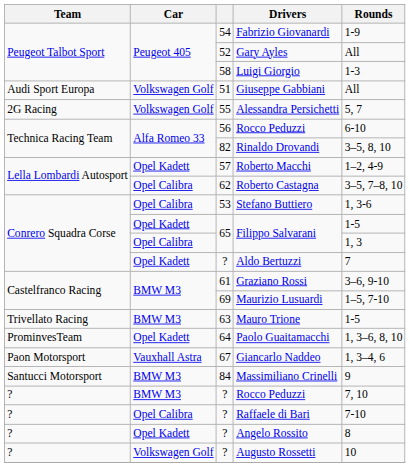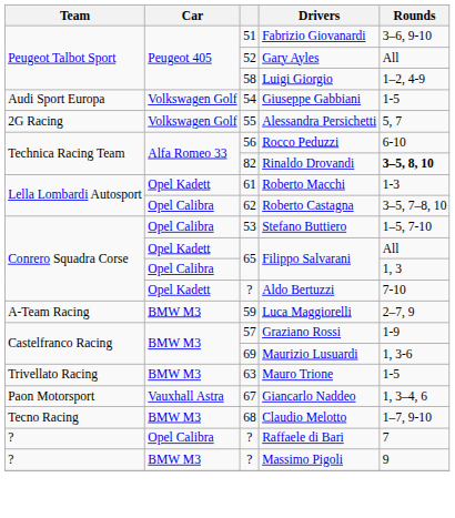 <table class="wikitable" style="font-size: 85%">
 <tr>
 <th>Team</th>
 <th>Car</th>
 <th></th>
 <th>Drivers</th>
 <th>Rounds</th>
 </tr>
 <tr>
 <td rowspan=3> <a href='#'>Peugeot Talbot Sport</a></td>
 <td rowspan=3><a href='#'>Peugeot 405</a></td>
-<td align=center>54</td>
+<td align=center>51</td>
 <td> <a href='#'>Fabrizio Giovanardi</a></td>
-<td>1-9</td>
+<td>3–6, 9-10</td>
 </tr>
 <tr>
 <td align=center>52</td>
 <td> <a href='#'>Gary Ayles</a></td>
 <td>All</td>
 </tr>
 <tr>
 <td align=center>58</td>
 <td> <a href='#'>Luigi Giorgio</a></td>
-<td>1-3</td>
+<td>1–2, 4-9</td>
 </tr>
 <tr>
 <td> Audi Sport Europa</td>
 <td><a href='#'>Volkswagen Golf</a></td>
-<td align=center>51</td>
+<td align=center>54</td>
 <td> <a href='#'>Giuseppe Gabbiani</a></td>
-<td>All</td>
+<td>1-5</td>
 </tr>
 <tr>
 <td> 2G Racing</td>
 <td><a href='#'>Volkswagen Golf</a></td>
 <td align=center>55</td>
 <td> <a href='#'>Alessandra Persichetti</a></td>
 <td>5, 7</td>
 </tr>
 <tr>
 <td rowspan=2> Technica Racing Team</td>
 <td rowspan=2><a href='#'>Alfa Romeo 33</a></td>
 <td align=center>56</td>
 <td> <a href='#'>Rocco Peduzzi</a></td>
 <td>6-10</td>
 </tr>
 <tr>
 <td align=center>82</td>
 <td> <a href='#'>Rinaldo Drovandi</a></td>
-<td>3–5, 8, 10</td>
+<td><strong>3–5, 8, 10</strong></td>
 </tr>
 <tr>
 <td rowspan=2> <a href='#'>Lella Lombardi</a> Autosport</td>
 <td><a href='#'>Opel Kadett</a></td>
-<td align=center>57</td>
+<td align=center>61</td>
 <td> <a href='#'>Roberto Macchi</a></td>
-<td>1–2, 4-9</td>
+<td>1-3</td>
 </tr>
 <tr>
 <td><a href='#'>Opel Calibra</a></td>
 <td align=center>62</td>
 <td> <a href='#'>Roberto Castagna</a></td>
 <td>3–5, 7–8, 10</td>
 </tr>
 <tr>
 <td rowspan=4> <a href='#'>Conrero</a> Squadra Corse</td>
 <td><a href='#'>Opel Calibra</a></td>
 <td align=center>53</td>
 <td> <a href='#'>Stefano Buttiero</a></td>
-<td>1, 3-6</td>
+<td>1–5, 7-10</td>
 </tr>
 <tr>
 <td><a href='#'>Opel Kadett</a></td>
 <td rowspan=2 align=center>65</td>
 <td rowspan=2> <a href='#'>Filippo Salvarani</a></td>
-<td>1-5</td>
+<td>All</td>
 </tr>
 <tr>
 <td><a href='#'>Opel Calibra</a></td>
 <td>1, 3</td>
 </tr>
 <tr>
 <td><a href='#'>Opel Kadett</a></td>
 <td align=center>?</td>
 <td> <a href='#'>Aldo Bertuzzi</a></td>
-<td>7</td>
+<td>7-10</td>
+</tr>
+<tr>
+<td> A-Team Racing</td>
+<td><a href='#'>BMW M3</a></td>
+<td align=center>59</td>
+<td> <a href='#'>Luca Maggiorelli</a></td>
+<td>2–7, 9</td>
 </tr>
 <tr>
 <td rowspan=2> Castelfranco Racing</td>
 <td rowspan=2><a href='#'>BMW M3</a></td>
-<td align=center>61</td>
+<td align=center>57</td>
 <td> <a href='#'>Graziano Rossi</a></td>
-<td>3–6, 9-10</td>
+<td>1-9</td>
 </tr>
 <tr>
 <td align=center>69</td>
 <td> <a href='#'>Maurizio Lusuardi</a></td>
-<td>1–5, 7-10</td>
+<td>1, 3-6</td>
 </tr>
 <tr>
 <td> Trivellato Racing</td>
 <td><a href='#'>BMW M3</a></td>
 <td align=center>63</td>
 <td> <a href='#'>Mauro Trione</a></td>
 <td>1-5</td>
 </tr>
 <tr>
-<td> ProminvesTeam</td>
-<td><a href='#'>Opel Kadett</a></td>
-<td align=center>64</td>
-<td> <a href='#'>Paolo Guaitamacchi</a></td>
-<td>1, 3–6, 8, 10</td>
-</tr>
-<tr>
 <td> Paon Motorsport</td>
 <td><a href='#'>Vauxhall Astra</a></td>
 <td align=center>67</td>
 <td> <a href='#'>Giancarlo Naddeo</a></td>
 <td>1, 3–4, 6</td>
 </tr>
 <tr>
-<td> Santucci Motorsport</td>
+<td> Tecno Racing</td>
 <td><a href='#'>BMW M3</a></td>
-<td align=center>84</td>
-<td> <a href='#'>Massimiliano Crinelli</a></td>
-<td>9</td>
-</tr>
-<tr>
-<td>?</td>
-<td><a href='#'>BMW M3</a></td>
-<td align=center>?</td>
-<td> <a href='#'>Rocco Peduzzi</a></td>
-<td>7, 10</td>
+<td align=center>68</td>
+<td> <a href='#'>Claudio Melotto</a></td>
+<td>1–7, 9-10</td>
 </tr>
 <tr>
 <td>?</td>
 <td><a href='#'>Opel Calibra</a></td>
 <td align=center>?</td>
 <td> <a href='#'>Raffaele di Bari</a></td>
-<td>7-10</td>
+<td>7</td>
 </tr>
 <tr>
 <td>?</td>
-<td><a href='#'>Opel Kadett</a></td>
+<td><a href='#'>BMW M3</a></td>
 <td align=center>?</td>
-<td> <a href='#'>Angelo Rossito</a></td>
-<td>8</td>
-</tr>
-<tr>
-<td>?</td>
-<td><a href='#'>Volkswagen Golf</a></td>
-<td align=center>?</td>
-<td> <a href='#'>Augusto Rossetti</a></td>
-<td>10</td>
+<td> <a href='#'>Massimo Pigoli</a></td>
+<td>9</td>
 </tr>
 <tr>
 </tr>
 </table>
